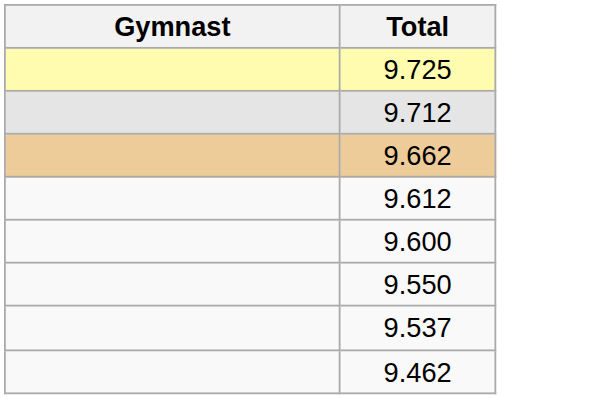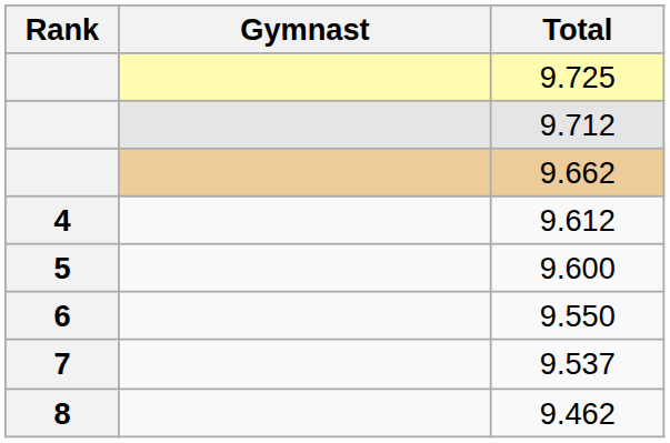 <table class="wikitable sortable" style="text-align:center; font-size:95%">
 <tr>
+<th scope="col" style="width:50px;">Rank</th>
 <th scope="col" style="width:180px;">Gymnast</th>
 <th scope="col" style="width:80px;">Total</th>
 </tr>
 <tr style="background:#fffcaf;">
+<th scope=row style="text-align:center"></th>
 <td style="text-align:left;"></td>
 <td>9.725</td>
 </tr>
 <tr style="background:#e5e5e5;">
+<th scope=row style="text-align:center"></th>
 <td style="text-align:left;"></td>
 <td>9.712</td>
 </tr>
 <tr style="background:#ec9;">
+<th scope=row style="text-align:center"></th>
 <td style="text-align:left;"></td>
 <td>9.662</td>
 </tr>
 <tr>
+<th scope=row style="text-align:center">4</th>
 <td style="text-align:left;"></td>
 <td>9.612</td>
 </tr>
 <tr>
+<th scope=row style="text-align:center">5</th>
 <td style="text-align:left;"></td>
 <td>9.600</td>
 </tr>
 <tr>
+<th scope=row style="text-align:center">6</th>
 <td style="text-align:left;"></td>
 <td>9.550</td>
 </tr>
 <tr>
+<th scope=row style="text-align:center">7</th>
 <td style="text-align:left;"></td>
 <td>9.537</td>
 </tr>
 <tr>
+<th scope=row style="text-align:center">8</th>
 <td style="text-align:left;"></td>
 <td>9.462</td>
 </tr>
 </table>
